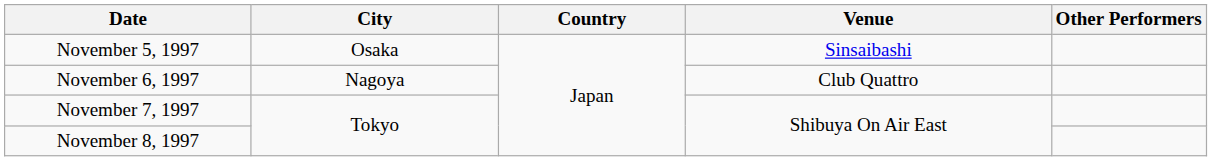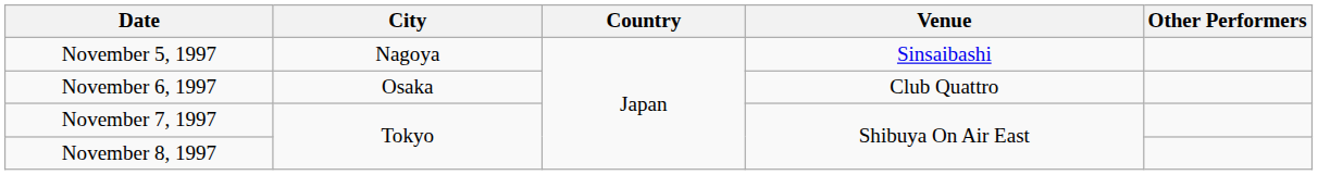 <table class="wikitable" style="text-align:center;">
 <tr>
 <th style="width:200px;">Date</th>
 <th style="width:200px;">City</th>
 <th style="width:150px;">Country</th>
 <th style="width:300px;">Venue</th>
 <th>Other Performers</th>
 </tr>
 <tr>
 <td>November 5, 1997</td>
-<td>Osaka</td>
+<td>Nagoya</td>
 <td rowspan="4">Japan</td>
 <td><a href='#'>Sinsaibashi</a></td>
 <td></td>
 </tr>
 <tr>
 <td>November 6, 1997</td>
-<td>Nagoya</td>
+<td>Osaka</td>
 <td>Club Quattro</td>
 <td></td>
 </tr>
 <tr>
 <td>November 7, 1997</td>
 <td rowspan="2">Tokyo</td>
 <td rowspan="2">Shibuya On Air East</td>
 <td></td>
 </tr>
 <tr>
 <td>November 8, 1997</td>
 <td></td>
 </tr>
 </table>
